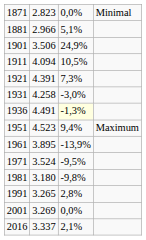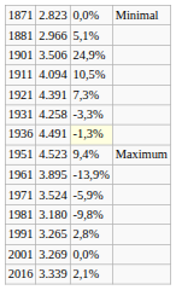 <table class="wikitable">
 <tr>
 <td>1871</td>
 <td>2.823</td>
 <td>0,0%</td>
 <td>Minimal</td>
 </tr>
 <tr>
 <td>1881</td>
 <td>2.966</td>
 <td>5,1%</td>
 <td></td>
 </tr>
 <tr>
 <td>1901</td>
 <td>3.506</td>
 <td>24,9%</td>
 <td></td>
 </tr>
 <tr>
 <td>1911</td>
 <td>4.094</td>
 <td>10,5%</td>
 <td></td>
 </tr>
 <tr>
 <td>1921</td>
 <td>4.391</td>
 <td>7,3%</td>
 <td></td>
 </tr>
 <tr>
 <td>1931</td>
 <td>4.258</td>
-<td>-3,0%</td>
+<td>-3,3%</td>
 <td></td>
 </tr>
 <tr>
 <td>1936</td>
 <td>4.491</td>
 <td style="background: lightyellow;">-1,3%</td>
 <td></td>
 </tr>
 <tr>
 <td>1951</td>
 <td>4.523</td>
 <td>9,4%</td>
 <td>Maximum</td>
 </tr>
 <tr>
 <td>1961</td>
 <td>3.895</td>
 <td>-13,9%</td>
 <td></td>
 </tr>
 <tr>
 <td>1971</td>
 <td>3.524</td>
-<td>-9,5%</td>
+<td>-5,9%</td>
 <td></td>
 </tr>
 <tr>
 <td>1981</td>
 <td>3.180</td>
 <td>-9,8%</td>
 <td></td>
 </tr>
 <tr>
 <td>1991</td>
 <td>3.265</td>
 <td>2,8%</td>
 <td></td>
 </tr>
 <tr>
 <td>2001</td>
 <td>3.269</td>
 <td>0,0%</td>
 <td></td>
 </tr>
 <tr>
 <td>2016</td>
-<td>3.337</td>
+<td>3.339</td>
 <td>2,1%</td>
 <td></td>
 </tr>
 </table>
